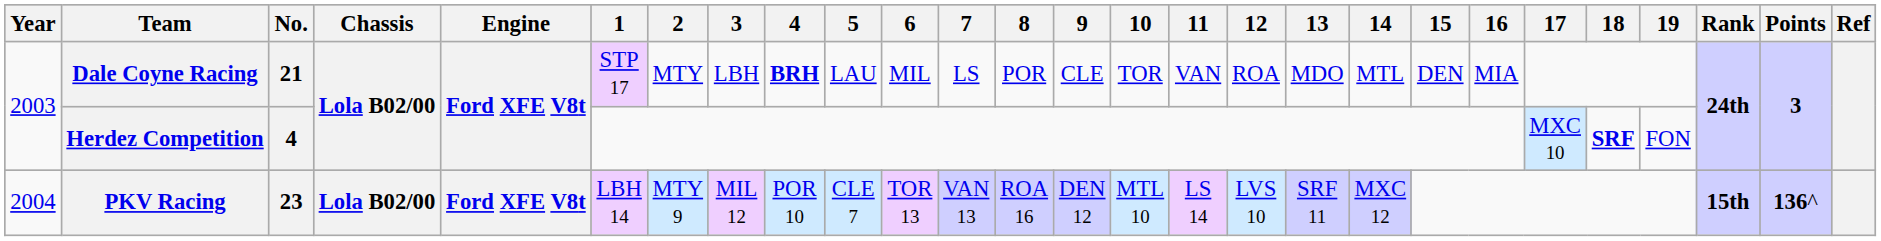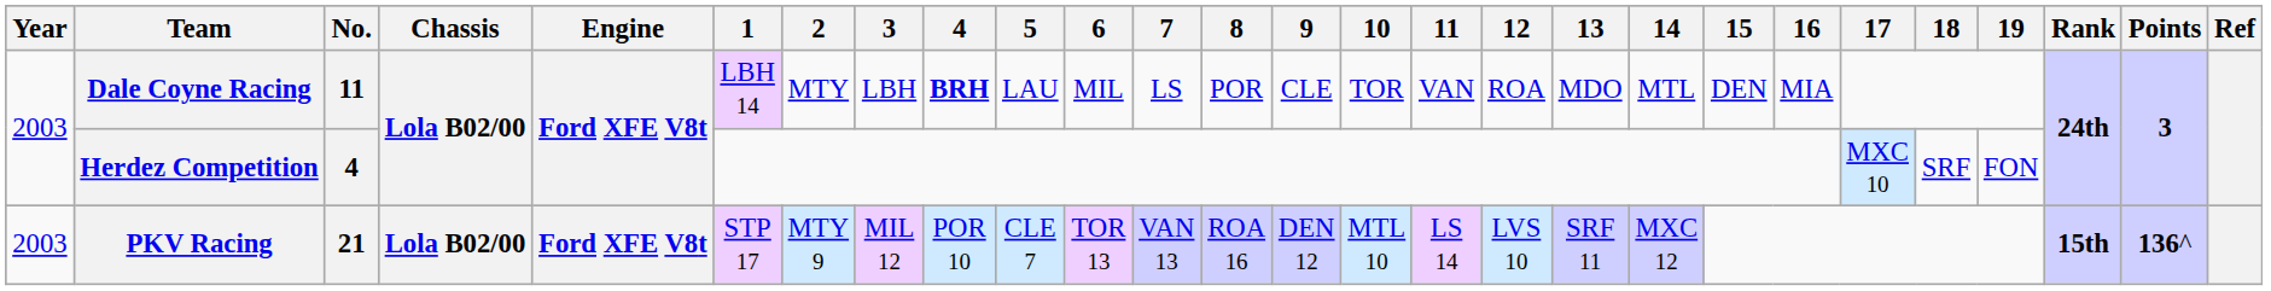 <table class="wikitable" style="text-align:center; font-size:85%">
 <tr>
 <th>Year</th>
 <th>Team</th>
 <th>No.</th>
 <th>Chassis</th>
 <th>Engine</th>
 <th>1</th>
 <th>2</th>
 <th>3</th>
 <th>4</th>
 <th>5</th>
 <th>6</th>
 <th>7</th>
 <th>8</th>
 <th>9</th>
 <th>10</th>
 <th>11</th>
 <th>12</th>
 <th>13</th>
 <th>14</th>
 <th>15</th>
 <th>16</th>
 <th>17</th>
 <th>18</th>
 <th>19</th>
 <th>Rank</th>
 <th>Points</th>
 <th>Ref</th>
 </tr>
 <tr>
 <td rowspan="2"><a href='#'>2003</a></td>
 <th nowrap><a href='#'>Dale Coyne Racing</a></th>
-<th>21</th>
+<th>11</th>
 <th rowspan="2" nowrap><a href='#'>Lola</a> B02/00</th>
 <th rowspan="2" nowrap><a href='#'>Ford</a> <a href='#'>XFE</a> <a href='#'>V8</a><a href='#'>t</a></th>
-<td style="background:#EFCFFF;"><a href='#'>STP</a><br><small>17</small></td>
+<td style="background:#EFCFFF;"><a href='#'>LBH</a><br><small>14</small></td>
 <td><a href='#'>MTY</a></td>
 <td><a href='#'>LBH</a></td>
 <td><strong><a href='#'>BRH</a></strong></td>
 <td><a href='#'>LAU</a></td>
 <td><a href='#'>MIL</a></td>
 <td><a href='#'>LS</a></td>
 <td><a href='#'>POR</a></td>
 <td><a href='#'>CLE</a></td>
 <td><a href='#'>TOR</a></td>
 <td><a href='#'>VAN</a></td>
 <td><a href='#'>ROA</a></td>
 <td><a href='#'>MDO</a></td>
 <td><a href='#'>MTL</a></td>
 <td><a href='#'>DEN</a></td>
 <td><a href='#'>MIA</a></td>
 <td colspan=3></td>
 <td rowspan="2" style="background:#CFCFFF;"><strong>24th</strong></td>
 <td rowspan="2" style="background:#CFCFFF;"><strong>3</strong></td>
 <th rowspan=2></th>
 </tr>
 <tr>
 <th nowrap><a href='#'>Herdez Competition</a></th>
 <th>4</th>
 <td colspan=16></td>
 <td style="background:#CFEAFF;"><a href='#'>MXC</a><br><small>10</small></td>
-<td><strong><a href='#'>SRF</a></strong></td>
+<td><a href='#'>SRF</a></td>
 <td><a href='#'>FON</a></td>
 </tr>
 <tr>
-<td><a href='#'>2004</a></td>
+<td><a href='#'>2003</a></td>
 <th nowrap><a href='#'>PKV Racing</a></th>
-<th>23</th>
+<th>21</th>
 <th nowrap><a href='#'>Lola</a> B02/00</th>
 <th nowrap><a href='#'>Ford</a> <a href='#'>XFE</a> <a href='#'>V8</a><a href='#'>t</a></th>
-<td style="background:#EFCFFF;"><a href='#'>LBH</a><br><small>14</small></td>
+<td style="background:#EFCFFF;"><a href='#'>STP</a><br><small>17</small></td>
 <td style="background:#CFEAFF;"><a href='#'>MTY</a><br><small>9</small></td>
 <td style="background:#EFCFFF;"><a href='#'>MIL</a><br><small>12</small></td>
 <td style="background:#CFEAFF;"><a href='#'>POR</a><br><small>10</small></td>
 <td style="background:#CFEAFF;"><a href='#'>CLE</a><br><small>7</small></td>
 <td style="background:#EFCFFF;"><a href='#'>TOR</a><br><small>13</small></td>
 <td style="background:#CFCFFF;"><a href='#'>VAN</a><br><small>13</small></td>
 <td style="background:#CFCFFF;"><a href='#'>ROA</a><br><small>16</small></td>
 <td style="background:#CFCFFF;"><a href='#'>DEN</a><br><small>12</small></td>
 <td style="background:#CFEAFF;"><a href='#'>MTL</a><br><small>10</small></td>
 <td style="background:#EFCFFF;"><a href='#'>LS</a><br><small>14</small></td>
 <td style="background:#CFEAFF;"><a href='#'>LVS</a><br><small>10</small></td>
 <td style="background:#CFCFFF;"><a href='#'>SRF</a><br><small>11</small></td>
 <td style="background:#CFCFFF;"><a href='#'>MXC</a><br><small>12</small></td>
 <td colspan=5></td>
 <td style="background:#CFCFFF;"><strong>15th</strong></td>
 <td style="background:#CFCFFF;"><strong>136</strong>^</td>
 <th></th>
 </tr>
 </table>
